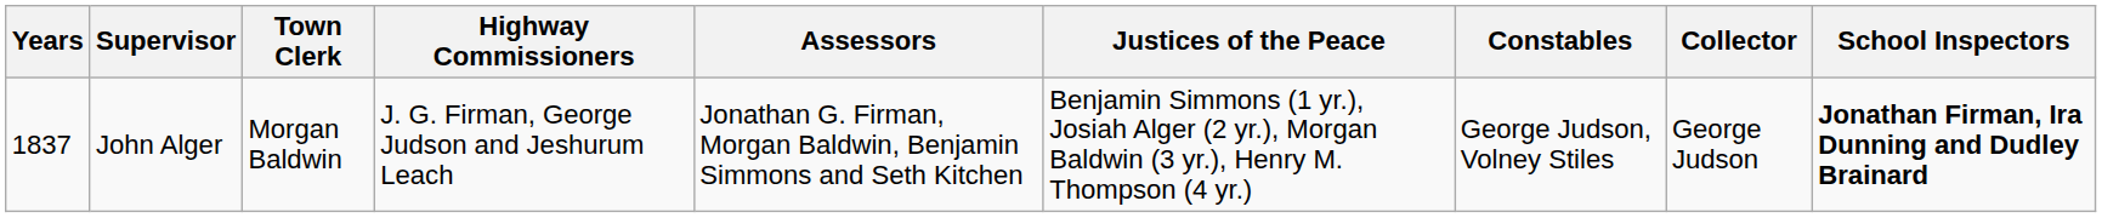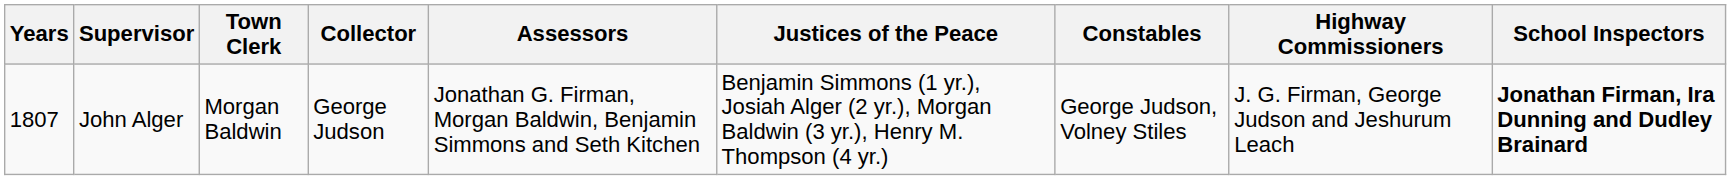 <table class="wikitable">
 <tr>
 <th>Years</th>
 <th>Supervisor</th>
 <th>Town Clerk</th>
-<th>Highway Commissioners</th>
+<th>Collector</th>
 <th>Assessors</th>
 <th>Justices of the Peace</th>
 <th>Constables</th>
-<th>Collector</th>
+<th>Highway Commissioners</th>
 <th>School Inspectors</th>
 </tr>
 <tr>
-<td>1837</td>
+<td>1807</td>
 <td>John Alger</td>
 <td>Morgan Baldwin</td>
-<td>J. G. Firman, George Judson and Jeshurum Leach</td>
+<td>George Judson</td>
 <td>Jonathan G. Firman, Morgan Baldwin, Benjamin Simmons and Seth Kitchen</td>
 <td>Benjamin Simmons (1 yr.), Josiah Alger (2 yr.), Morgan Baldwin (3 yr.), Henry M. Thompson (4 yr.)</td>
 <td>George Judson, Volney Stiles</td>
-<td>George Judson</td>
+<td>J. G. Firman, George Judson and Jeshurum Leach</td>
 <td><strong>Jonathan Firman, Ira Dunning and Dudley Brainard</strong></td>
 </tr>
 </table>
